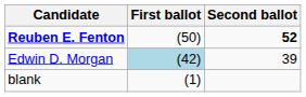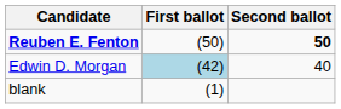 <table class=wikitable>
 <tr>
 <th>Candidate</th>
 <th>First ballot</th>
 <th>Second ballot</th>
 </tr>
 <tr>
 <td><strong><a href='#'>Reuben E. Fenton</a></strong></td>
 <td align="right">(50)</td>
-<td align="right"><strong>52</strong></td>
+<td align="right"><strong>50</strong></td>
 </tr>
 <tr>
 <td><a href='#'>Edwin D. Morgan</a></td>
 <td align="right" style="background: lightblue;">(42)</td>
-<td align="right">39</td>
+<td align="right">40</td>
 </tr>
 <tr>
 <td>blank</td>
 <td align="right">(1)</td>
 <td></td>
 </tr>
 </table>
